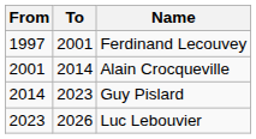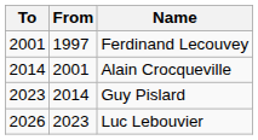 <table class="wikitable">
 <tr>
+<th>To</th>
 <th>From</th>
-<th>To</th>
 <th>Name</th>
 </tr>
 <tr>
+<td>2001</td>
 <td>1997</td>
-<td>2001</td>
 <td>Ferdinand Lecouvey</td>
 </tr>
 <tr>
+<td>2014</td>
 <td>2001</td>
-<td>2014</td>
 <td>Alain Crocqueville</td>
 </tr>
 <tr>
+<td>2023</td>
 <td>2014</td>
-<td>2023</td>
 <td>Guy Pislard</td>
 </tr>
 <tr>
+<td>2026</td>
 <td>2023</td>
-<td>2026</td>
 <td>Luc Lebouvier</td>
 </tr>
 </table>
